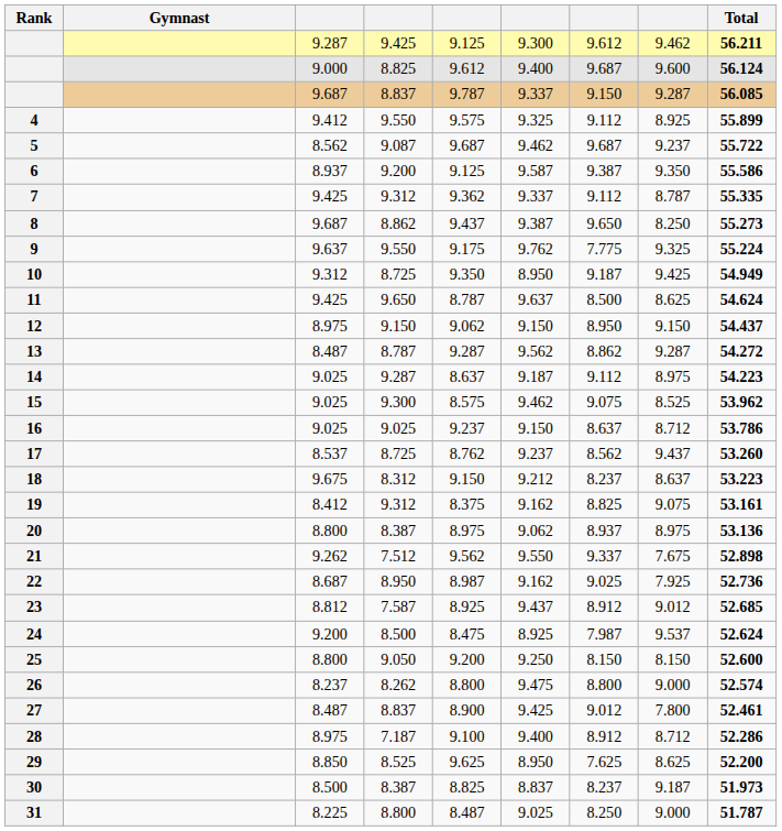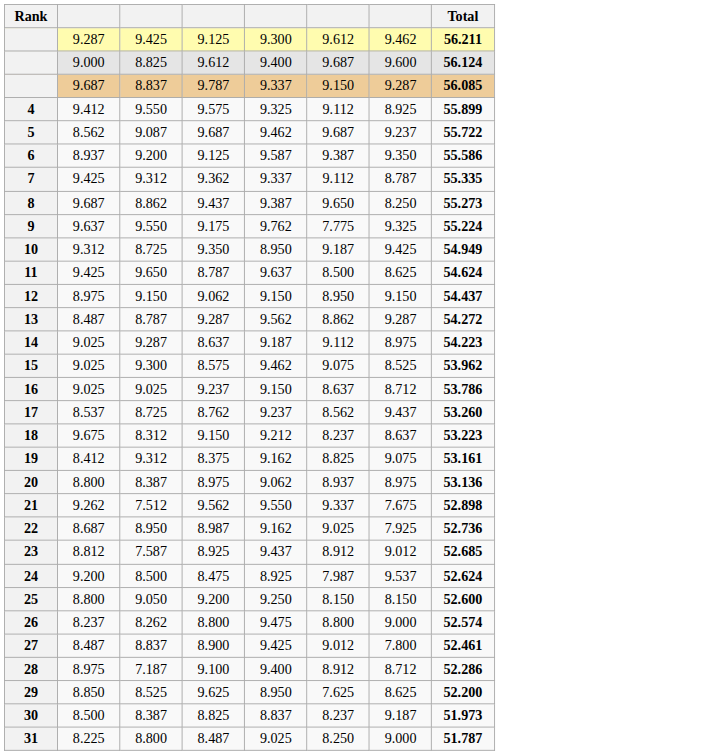 <table class="wikitable sortable" style="text-align:center; font-size:95%">
 <tr>
 <th scope="col" style="width:50px;">Rank</th>
-<th scope="col" style="width:220px;">Gymnast</th>
 <th scope="col" style="width:60px;"></th>
 <th scope="col" style="width:60px;"></th>
 <th scope="col" style="width:60px;"></th>
 <th scope="col" style="width:60px;"></th>
 <th scope="col" style="width:60px;"></th>
 <th scope="col" style="width:60px;"></th>
 <th scope="col" style="width:60px;">Total</th>
 </tr>
 <tr style="background:#fffcaf;">
 <th scope=row style="text-align:center"></th>
-<td align=left></td>
 <td>9.287</td>
 <td>9.425</td>
 <td>9.125</td>
 <td>9.300</td>
 <td>9.612</td>
 <td>9.462</td>
 <td><strong>56.211</strong></td>
 </tr>
 <tr style="background:#e5e5e5;">
 <th scope=row style="text-align:center"></th>
-<td align=left></td>
 <td>9.000</td>
 <td>8.825</td>
 <td>9.612</td>
 <td>9.400</td>
 <td>9.687</td>
 <td>9.600</td>
 <td><strong>56.124</strong></td>
 </tr>
 <tr style="background:#ec9;">
 <th scope=row style="text-align:center"></th>
-<td align=left></td>
 <td>9.687</td>
 <td>8.837</td>
 <td>9.787</td>
 <td>9.337</td>
 <td>9.150</td>
 <td>9.287</td>
 <td><strong>56.085</strong></td>
 </tr>
 <tr>
 <th scope=row style="text-align:center">4</th>
-<td align=left></td>
 <td>9.412</td>
 <td>9.550</td>
 <td>9.575</td>
 <td>9.325</td>
 <td>9.112</td>
 <td>8.925</td>
 <td><strong>55.899</strong></td>
 </tr>
 <tr>
 <th scope=row style="text-align:center">5</th>
-<td align=left></td>
 <td>8.562</td>
 <td>9.087</td>
 <td>9.687</td>
 <td>9.462</td>
 <td>9.687</td>
 <td>9.237</td>
 <td><strong>55.722</strong></td>
 </tr>
 <tr>
 <th scope=row style="text-align:center">6</th>
-<td align=left></td>
 <td>8.937</td>
 <td>9.200</td>
 <td>9.125</td>
 <td>9.587</td>
 <td>9.387</td>
 <td>9.350</td>
 <td><strong>55.586</strong></td>
 </tr>
 <tr>
 <th scope=row style="text-align:center">7</th>
-<td align=left></td>
 <td>9.425</td>
 <td>9.312</td>
 <td>9.362</td>
 <td>9.337</td>
 <td>9.112</td>
 <td>8.787</td>
 <td><strong>55.335</strong></td>
 </tr>
 <tr>
 <th scope=row style="text-align:center">8</th>
-<td align=left></td>
 <td>9.687</td>
 <td>8.862</td>
 <td>9.437</td>
 <td>9.387</td>
 <td>9.650</td>
 <td>8.250</td>
 <td><strong>55.273</strong></td>
 </tr>
 <tr>
 <th scope=row style="text-align:center">9</th>
-<td align=left></td>
 <td>9.637</td>
 <td>9.550</td>
 <td>9.175</td>
 <td>9.762</td>
 <td>7.775</td>
 <td>9.325</td>
 <td><strong>55.224</strong></td>
 </tr>
 <tr>
 <th scope=row style="text-align:center">10</th>
-<td align=left></td>
 <td>9.312</td>
 <td>8.725</td>
 <td>9.350</td>
 <td>8.950</td>
 <td>9.187</td>
 <td>9.425</td>
 <td><strong>54.949</strong></td>
 </tr>
 <tr>
 <th scope=row style="text-align:center">11</th>
-<td align=left></td>
 <td>9.425</td>
 <td>9.650</td>
 <td>8.787</td>
 <td>9.637</td>
 <td>8.500</td>
 <td>8.625</td>
 <td><strong>54.624</strong></td>
 </tr>
 <tr>
 <th scope=row style="text-align:center">12</th>
-<td align=left></td>
 <td>8.975</td>
 <td>9.150</td>
 <td>9.062</td>
 <td>9.150</td>
 <td>8.950</td>
 <td>9.150</td>
 <td><strong>54.437</strong></td>
 </tr>
 <tr>
 <th scope=row style="text-align:center">13</th>
-<td align=left></td>
 <td>8.487</td>
 <td>8.787</td>
 <td>9.287</td>
 <td>9.562</td>
 <td>8.862</td>
 <td>9.287</td>
 <td><strong>54.272</strong></td>
 </tr>
 <tr>
 <th scope=row style="text-align:center">14</th>
-<td align=left></td>
 <td>9.025</td>
 <td>9.287</td>
 <td>8.637</td>
 <td>9.187</td>
 <td>9.112</td>
 <td>8.975</td>
 <td><strong>54.223</strong></td>
 </tr>
 <tr>
 <th scope=row style="text-align:center">15</th>
-<td align=left></td>
 <td>9.025</td>
 <td>9.300</td>
 <td>8.575</td>
 <td>9.462</td>
 <td>9.075</td>
 <td>8.525</td>
 <td><strong>53.962</strong></td>
 </tr>
 <tr>
 <th scope=row style="text-align:center">16</th>
-<td align=left></td>
 <td>9.025</td>
 <td>9.025</td>
 <td>9.237</td>
 <td>9.150</td>
 <td>8.637</td>
 <td>8.712</td>
 <td><strong>53.786</strong></td>
 </tr>
 <tr>
 <th scope=row style="text-align:center">17</th>
-<td align=left></td>
 <td>8.537</td>
 <td>8.725</td>
 <td>8.762</td>
 <td>9.237</td>
 <td>8.562</td>
 <td>9.437</td>
 <td><strong>53.260</strong></td>
 </tr>
 <tr>
 <th scope=row style="text-align:center">18</th>
-<td align=left></td>
 <td>9.675</td>
 <td>8.312</td>
 <td>9.150</td>
 <td>9.212</td>
 <td>8.237</td>
 <td>8.637</td>
 <td><strong>53.223</strong></td>
 </tr>
 <tr>
 <th scope=row style="text-align:center">19</th>
-<td align=left></td>
 <td>8.412</td>
 <td>9.312</td>
 <td>8.375</td>
 <td>9.162</td>
 <td>8.825</td>
 <td>9.075</td>
 <td><strong>53.161</strong></td>
 </tr>
 <tr>
 <th scope=row style="text-align:center">20</th>
-<td align=left></td>
 <td>8.800</td>
 <td>8.387</td>
 <td>8.975</td>
 <td>9.062</td>
 <td>8.937</td>
 <td>8.975</td>
 <td><strong>53.136</strong></td>
 </tr>
 <tr>
 <th scope=row style="text-align:center">21</th>
-<td align=left></td>
 <td>9.262</td>
 <td>7.512</td>
 <td>9.562</td>
 <td>9.550</td>
 <td>9.337</td>
 <td>7.675</td>
 <td><strong>52.898</strong></td>
 </tr>
 <tr>
 <th scope=row style="text-align:center">22</th>
-<td align=left></td>
 <td>8.687</td>
 <td>8.950</td>
 <td>8.987</td>
 <td>9.162</td>
 <td>9.025</td>
 <td>7.925</td>
 <td><strong>52.736</strong></td>
 </tr>
 <tr>
 <th scope=row style="text-align:center">23</th>
-<td align=left></td>
 <td>8.812</td>
 <td>7.587</td>
 <td>8.925</td>
 <td>9.437</td>
 <td>8.912</td>
 <td>9.012</td>
 <td><strong>52.685</strong></td>
 </tr>
 <tr>
 <th scope=row style="text-align:center">24</th>
-<td align=left></td>
 <td>9.200</td>
 <td>8.500</td>
 <td>8.475</td>
 <td>8.925</td>
 <td>7.987</td>
 <td>9.537</td>
 <td><strong>52.624</strong></td>
 </tr>
 <tr>
 <th scope=row style="text-align:center">25</th>
-<td align=left></td>
 <td>8.800</td>
 <td>9.050</td>
 <td>9.200</td>
 <td>9.250</td>
 <td>8.150</td>
 <td>8.150</td>
 <td><strong>52.600</strong></td>
 </tr>
 <tr>
 <th scope=row style="text-align:center">26</th>
-<td align=left></td>
 <td>8.237</td>
 <td>8.262</td>
 <td>8.800</td>
 <td>9.475</td>
 <td>8.800</td>
 <td>9.000</td>
 <td><strong>52.574</strong></td>
 </tr>
 <tr>
 <th scope=row style="text-align:center">27</th>
-<td align=left></td>
 <td>8.487</td>
 <td>8.837</td>
 <td>8.900</td>
 <td>9.425</td>
 <td>9.012</td>
 <td>7.800</td>
 <td><strong>52.461</strong></td>
 </tr>
 <tr>
 <th scope=row style="text-align:center">28</th>
-<td align=left></td>
 <td>8.975</td>
 <td>7.187</td>
 <td>9.100</td>
 <td>9.400</td>
 <td>8.912</td>
 <td>8.712</td>
 <td><strong>52.286</strong></td>
 </tr>
 <tr>
 <th scope=row style="text-align:center">29</th>
-<td align=left></td>
 <td>8.850</td>
 <td>8.525</td>
 <td>9.625</td>
 <td>8.950</td>
 <td>7.625</td>
 <td>8.625</td>
 <td><strong>52.200</strong></td>
 </tr>
 <tr>
 <th scope=row style="text-align:center">30</th>
-<td align=left></td>
 <td>8.500</td>
 <td>8.387</td>
 <td>8.825</td>
 <td>8.837</td>
 <td>8.237</td>
 <td>9.187</td>
 <td><strong>51.973</strong></td>
 </tr>
 <tr>
 <th scope=row style="text-align:center">31</th>
-<td align=left></td>
 <td>8.225</td>
 <td>8.800</td>
 <td>8.487</td>
 <td>9.025</td>
 <td>8.250</td>
 <td>9.000</td>
 <td><strong>51.787</strong></td>
 </tr>
 </table>
